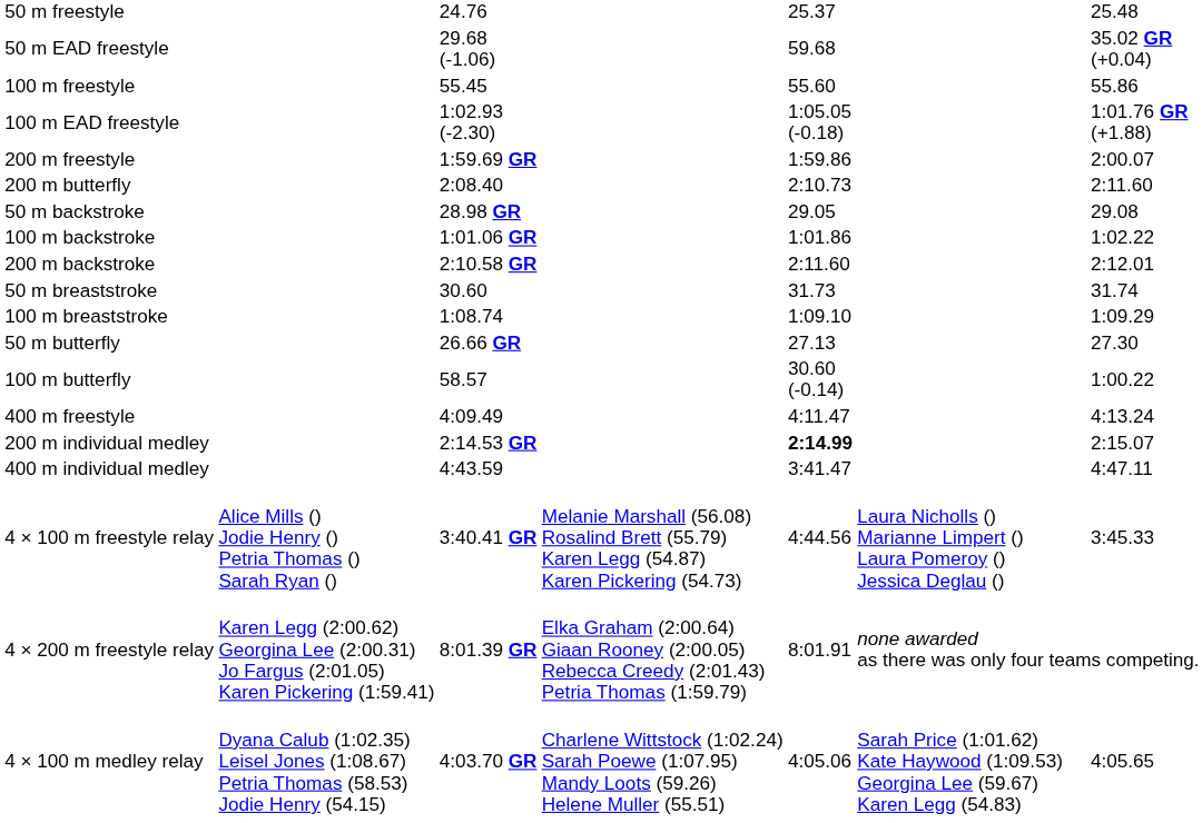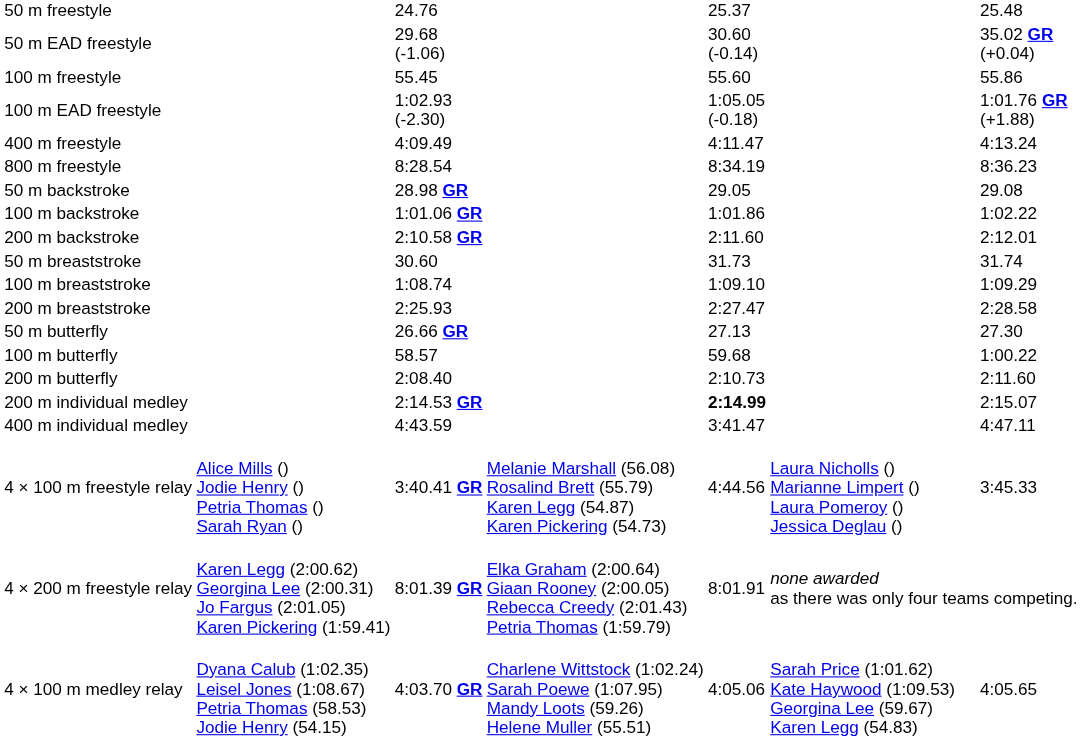 <table>
 <tr>
 <td>50 m freestyle<br></td>
 <td></td>
 <td>24.76</td>
 <td></td>
 <td>25.37</td>
 <td></td>
 <td>25.48</td>
 </tr>
 <tr>
 <td>50 m EAD freestyle<br></td>
 <td></td>
 <td>29.68<br>(-1.06)</td>
 <td></td>
-<td>59.68</td>
+<td>30.60<br>(-0.14)</td>
 <td></td>
 <td>35.02 <strong><a href='#'>GR</a></strong><br>(+0.04)</td>
 </tr>
 <tr>
 <td>100 m freestyle<br></td>
 <td></td>
 <td>55.45</td>
 <td></td>
 <td>55.60</td>
 <td></td>
 <td>55.86</td>
 </tr>
 <tr>
 <td>100 m EAD freestyle<br></td>
 <td></td>
 <td>1:02.93<br>(-2.30)</td>
 <td></td>
 <td>1:05.05<br>(-0.18)</td>
 <td></td>
 <td>1:01.76 <strong><a href='#'>GR</a></strong><br>(+1.88)</td>
 </tr>
 <tr>
-<td>200 m freestyle<br></td>
+<td>400 m freestyle<br></td>
 <td></td>
-<td>1:59.69 <strong><a href='#'>GR</a></strong></td>
+<td>4:09.49</td>
 <td></td>
-<td>1:59.86</td>
-<td><br></td>
-<td>2:00.07</td>
+<td>4:11.47</td>
+<td></td>
+<td>4:13.24</td>
 </tr>
 <tr>
-<td>200 m butterfly<br></td>
+<td>800 m freestyle<br></td>
 <td></td>
-<td>2:08.40</td>
+<td>8:28.54</td>
 <td></td>
-<td>2:10.73</td>
+<td>8:34.19</td>
 <td></td>
-<td>2:11.60</td>
+<td>8:36.23</td>
 </tr>
 <tr>
 <td>50 m backstroke<br></td>
 <td></td>
 <td>28.98 <strong><a href='#'>GR</a></strong></td>
 <td></td>
 <td>29.05</td>
 <td></td>
 <td>29.08</td>
 </tr>
 <tr>
 <td>100 m backstroke<br></td>
 <td></td>
 <td>1:01.06 <strong><a href='#'>GR</a></strong></td>
 <td></td>
 <td>1:01.86</td>
 <td></td>
 <td>1:02.22</td>
 </tr>
 <tr>
 <td>200 m backstroke<br></td>
 <td></td>
 <td>2:10.58 <strong><a href='#'>GR</a></strong></td>
 <td></td>
 <td>2:11.60</td>
 <td></td>
 <td>2:12.01</td>
 </tr>
 <tr>
 <td>50 m breaststroke<br></td>
 <td></td>
 <td>30.60</td>
 <td></td>
 <td>31.73</td>
 <td></td>
 <td>31.74</td>
 </tr>
 <tr>
 <td>100 m breaststroke<br></td>
 <td></td>
 <td>1:08.74</td>
 <td></td>
 <td>1:09.10</td>
 <td></td>
 <td>1:09.29</td>
 </tr>
 <tr>
+<td>200 m breaststroke<br></td>
+<td></td>
+<td>2:25.93</td>
+<td></td>
+<td>2:27.47</td>
+<td></td>
+<td>2:28.58</td>
+</tr>
+<tr>
 <td>50 m butterfly<br></td>
 <td></td>
 <td>26.66 <strong><a href='#'>GR</a></strong></td>
 <td></td>
 <td>27.13</td>
 <td></td>
 <td>27.30</td>
 </tr>
 <tr>
 <td>100 m butterfly<br></td>
 <td></td>
 <td>58.57</td>
 <td></td>
-<td>30.60<br>(-0.14)</td>
+<td>59.68</td>
 <td></td>
 <td>1:00.22</td>
 </tr>
 <tr>
-<td>400 m freestyle<br></td>
+<td>200 m butterfly<br></td>
 <td></td>
-<td>4:09.49</td>
+<td>2:08.40</td>
 <td></td>
-<td>4:11.47</td>
+<td>2:10.73</td>
 <td></td>
-<td>4:13.24</td>
+<td>2:11.60</td>
 </tr>
 <tr>
 <td>200 m individual medley<br></td>
 <td></td>
 <td>2:14.53 <strong><a href='#'>GR</a></strong></td>
 <td></td>
 <td><strong>2:14.99</strong></td>
 <td></td>
 <td>2:15.07</td>
 </tr>
 <tr>
 <td>400 m individual medley<br></td>
 <td></td>
 <td>4:43.59</td>
 <td></td>
 <td>3:41.47</td>
 <td></td>
 <td>4:47.11</td>
 </tr>
 <tr>
 <td>4 × 100 m freestyle relay<br></td>
 <td valign=top><br><a href='#'>Alice Mills</a> ()<br><a href='#'>Jodie Henry</a> ()<br><a href='#'>Petria Thomas</a> ()<br><a href='#'>Sarah Ryan</a> ()</td>
 <td>3:40.41 <strong><a href='#'>GR</a></strong></td>
 <td valign=top><br><a href='#'>Melanie Marshall</a> (56.08)<br><a href='#'>Rosalind Brett</a> (55.79)<br><a href='#'>Karen Legg</a> (54.87)<br><a href='#'>Karen Pickering</a> (54.73)</td>
 <td>4:44.56</td>
 <td valign=top><br><a href='#'>Laura Nicholls</a> ()<br><a href='#'>Marianne Limpert</a> ()<br><a href='#'>Laura Pomeroy</a> ()<br><a href='#'>Jessica Deglau</a> ()</td>
 <td>3:45.33</td>
 </tr>
 <tr>
 <td>4 × 200 m freestyle relay<br></td>
 <td valign=top><br><a href='#'>Karen Legg</a> (2:00.62)<br><a href='#'>Georgina Lee</a> (2:00.31)<br><a href='#'>Jo Fargus</a> (2:01.05)<br><a href='#'>Karen Pickering</a> (1:59.41)</td>
 <td>8:01.39 <strong><a href='#'>GR</a></strong></td>
 <td valign=top><br><a href='#'>Elka Graham</a> (2:00.64)<br><a href='#'>Giaan Rooney</a> (2:00.05)<br><a href='#'>Rebecca Creedy</a> (2:01.43)<br><a href='#'>Petria Thomas</a> (1:59.79)</td>
 <td>8:01.91</td>
 <td colspan=2><em>none awarded</em><br><span>as there was only four teams competing.</span></td>
 </tr>
 <tr>
 <td>4 × 100 m medley relay<br></td>
 <td valign=top><br><a href='#'>Dyana Calub</a> (1:02.35)<br><a href='#'>Leisel Jones</a> (1:08.67)<br><a href='#'>Petria Thomas</a> (58.53)<br><a href='#'>Jodie Henry</a> (54.15)</td>
 <td>4:03.70 <strong><a href='#'>GR</a></strong></td>
 <td valign=top><br><a href='#'>Charlene Wittstock</a> (1:02.24)<br><a href='#'>Sarah Poewe</a> (1:07.95)<br><a href='#'>Mandy Loots</a> (59.26)<br><a href='#'>Helene Muller</a> (55.51)</td>
 <td>4:05.06</td>
 <td valign=top><br><a href='#'>Sarah Price</a> (1:01.62)<br><a href='#'>Kate Haywood</a> (1:09.53)<br><a href='#'>Georgina Lee</a> (59.67)<br><a href='#'>Karen Legg</a> (54.83)</td>
 <td>4:05.65</td>
 </tr>
 </table>
